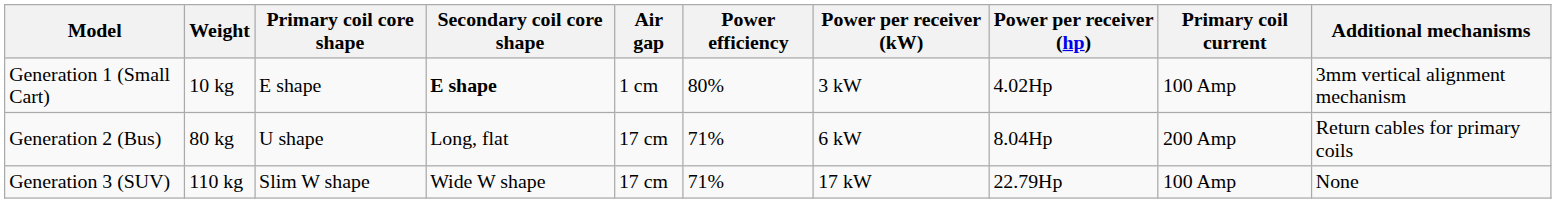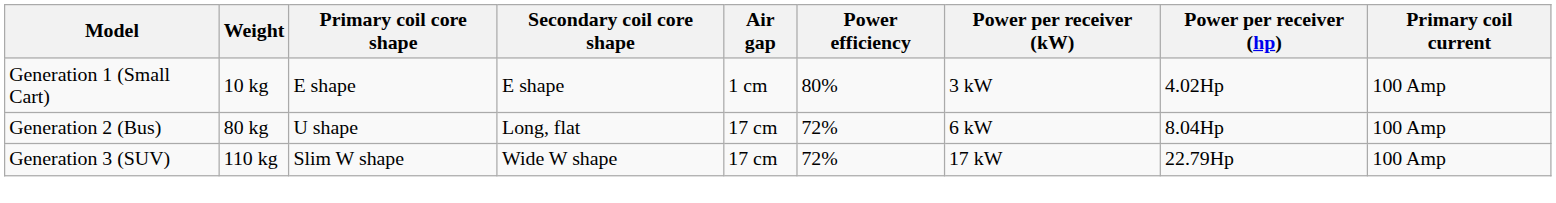 <table class="wikitable">
 <tr>
 <th>Model</th>
 <th>Weight</th>
 <th>Primary coil core shape</th>
 <th>Secondary coil core shape</th>
 <th>Air gap</th>
 <th>Power efficiency</th>
 <th>Power per receiver (kW)</th>
 <th>Power per receiver (<a href='#'>hp</a>)</th>
 <th>Primary coil current</th>
-<th>Additional mechanisms</th>
 </tr>
 <tr>
 <td>Generation 1 (Small Cart)</td>
 <td>10 kg</td>
 <td>E shape</td>
-<td><strong>E shape</strong></td>
+<td>E shape</td>
 <td>1 cm</td>
 <td>80%</td>
 <td>3 kW</td>
 <td>4.02Hp</td>
 <td>100 Amp</td>
-<td>3mm vertical alignment mechanism</td>
 </tr>
 <tr>
 <td>Generation 2 (Bus)</td>
 <td>80 kg</td>
 <td>U shape</td>
 <td>Long, flat</td>
 <td>17 cm</td>
-<td>71%</td>
+<td>72%</td>
 <td>6 kW</td>
 <td>8.04Hp</td>
-<td>200 Amp</td>
-<td>Return cables for primary coils</td>
+<td>100 Amp</td>
 </tr>
 <tr>
 <td>Generation 3 (SUV)</td>
 <td>110 kg</td>
 <td>Slim W shape</td>
 <td>Wide W shape</td>
 <td>17 cm</td>
-<td>71%</td>
+<td>72%</td>
 <td>17 kW</td>
 <td>22.79Hp</td>
 <td>100 Amp</td>
-<td>None</td>
 </tr>
 </table>
